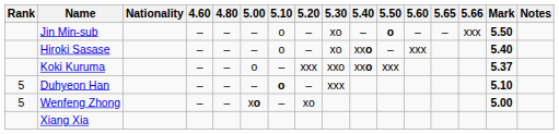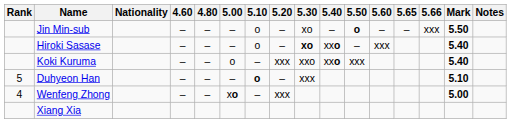 <table class="wikitable sortable" style="text-align:center;font-size:95%">
 <tr>
 <th>Rank</th>
 <th>Name</th>
 <th>Nationality</th>
 <th>4.60</th>
 <th>4.80</th>
 <th>5.00</th>
 <th>5.10</th>
 <th>5.20</th>
 <th>5.30</th>
 <th>5.40</th>
 <th>5.50</th>
 <th>5.60</th>
 <th>5.65</th>
 <th>5.66</th>
 <th>Mark</th>
 <th>Notes</th>
 </tr>
 <tr>
 <td></td>
 <td align=left><a href='#'>Jin Min-sub</a></td>
 <td align=left></td>
 <td>–</td>
 <td>–</td>
 <td>–</td>
 <td>o</td>
 <td>–</td>
 <td>xo</td>
 <td>–</td>
 <td><strong>o</strong></td>
 <td>–</td>
 <td>–</td>
 <td>xxx</td>
 <td><strong>5.50</strong></td>
 <td></td>
 </tr>
 <tr>
 <td></td>
 <td align=left><a href='#'>Hiroki Sasase</a></td>
 <td align=left></td>
 <td>–</td>
 <td>–</td>
 <td>–</td>
 <td>o</td>
 <td>–</td>
-<td>xo</td>
+<td><strong>xo</strong></td>
 <td>xx<strong>o</strong></td>
 <td>–</td>
 <td>xxx</td>
 <td></td>
 <td></td>
 <td><strong>5.40</strong></td>
 <td></td>
 </tr>
 <tr>
 <td></td>
 <td align=left><a href='#'>Koki Kuruma</a></td>
 <td align=left></td>
 <td>–</td>
 <td>–</td>
 <td>o</td>
 <td>–</td>
 <td>xxx</td>
 <td>xxo</td>
 <td>xx<strong>o</strong></td>
 <td>xxx</td>
 <td></td>
 <td></td>
 <td></td>
-<td><strong>5.37</strong></td>
+<td><strong>5.40</strong></td>
 <td></td>
 </tr>
 <tr>
 <td>5</td>
 <td align=left><a href='#'>Duhyeon Han</a></td>
 <td align=left></td>
 <td>–</td>
 <td>–</td>
 <td>–</td>
 <td><strong>o</strong></td>
 <td>–</td>
 <td>xxx</td>
 <td></td>
 <td></td>
 <td></td>
 <td></td>
 <td></td>
 <td><strong>5.10</strong></td>
 <td></td>
 </tr>
 <tr>
-<td>5</td>
+<td>4</td>
 <td align=left><a href='#'>Wenfeng Zhong</a></td>
 <td align=left></td>
 <td>–</td>
 <td>–</td>
 <td>x<strong>o</strong></td>
 <td>–</td>
-<td>xo</td>
+<td>xxx</td>
 <td></td>
 <td></td>
 <td></td>
 <td></td>
 <td></td>
 <td></td>
 <td><strong>5.00</strong></td>
 <td></td>
 </tr>
 <tr>
 <td></td>
 <td align=left><a href='#'>Xiang Xia</a></td>
 <td align=left></td>
 <td></td>
 <td></td>
 <td></td>
 <td></td>
 <td></td>
 <td></td>
 <td></td>
 <td></td>
 <td></td>
 <td></td>
 <td></td>
 <td></td>
 <td></td>
 </tr>
 </table>
